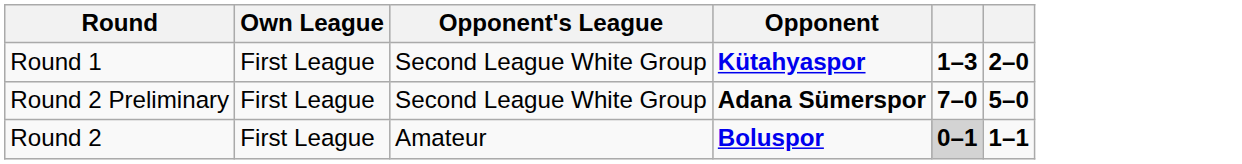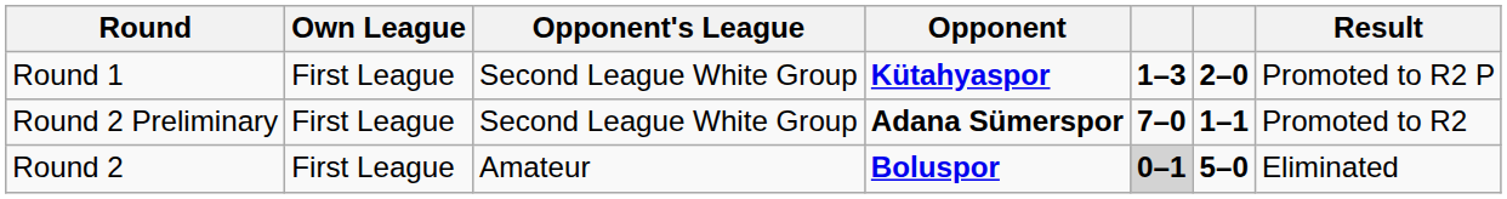 <table class="wikitable" style="text-align: left;">
 <tr>
 <th>Round</th>
 <th>Own League</th>
 <th>Opponent's League</th>
 <th>Opponent</th>
 <th></th>
 <th></th>
+<th>Result</th>
 </tr>
 <tr>
 <td>Round 1</td>
 <td>First League</td>
 <td>Second League White Group</td>
 <td><strong><a href='#'>Kütahyaspor</a></strong></td>
 <td style="text-align:center;"><strong>1–3</strong></td>
 <td style="text-align:center;"><strong>2–0</strong></td>
+<td>Promoted to R2 P</td>
 </tr>
 <tr>
 <td>Round 2 Preliminary</td>
 <td>First League</td>
 <td>Second League White Group</td>
 <td><strong>Adana Sümerspor</strong></td>
 <td style="text-align:center;"><strong>7–0</strong></td>
-<td style="text-align:center;"><strong>5–0</strong></td>
+<td style="text-align:center;"><strong>1–1</strong></td>
+<td>Promoted to R2</td>
 </tr>
 <tr>
 <td>Round 2</td>
 <td>First League</td>
 <td>Amateur</td>
 <td><strong><a href='#'>Boluspor</a></strong></td>
 <td style="background: lightgrey; text-align:center;"><strong>0–1</strong></td>
-<td style="text-align:center;"><strong>1–1</strong></td>
+<td style="text-align:center;"><strong>5–0</strong></td>
+<td>Eliminated</td>
 </tr>
 </table>
